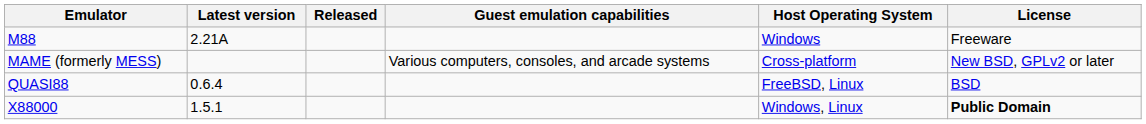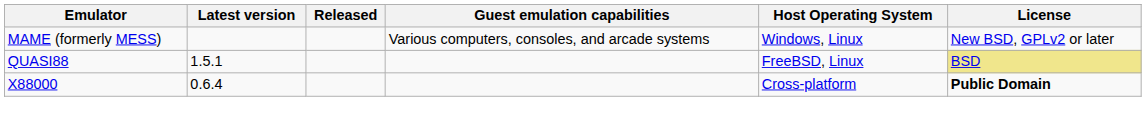 <table class="wikitable sortable" style="width:100%">
 <tr>
 <th>Emulator</th>
 <th>Latest version</th>
 <th>Released</th>
 <th>Guest emulation capabilities</th>
 <th>Host Operating System</th>
 <th>License</th>
 </tr>
 <tr>
-<td><a href='#'>M88</a></td>
-<td>2.21A</td>
-<td></td>
-<td></td>
-<td><a href='#'>Windows</a></td>
-<td>Freeware</td>
-</tr>
-<tr>
 <td><a href='#'>MAME</a> (formerly <a href='#'>MESS</a>)</td>
 <td></td>
 <td></td>
 <td>Various computers, consoles, and arcade systems</td>
-<td><a href='#'>Cross-platform</a></td>
+<td><a href='#'>Windows</a>, <a href='#'>Linux</a></td>
 <td><a href='#'>New BSD</a>, <a href='#'>GPLv2</a> or later</td>
 </tr>
 <tr>
 <td><a href='#'>QUASI88</a></td>
+<td>1.5.1</td>
+<td></td>
+<td></td>
+<td><a href='#'>FreeBSD</a>, <a href='#'>Linux</a></td>
+<td style="background: khaki;"><a href='#'>BSD</a></td>
+</tr>
+<tr>
+<td><a href='#'>X88000</a></td>
 <td>0.6.4</td>
 <td></td>
 <td></td>
-<td><a href='#'>FreeBSD</a>, <a href='#'>Linux</a></td>
-<td><a href='#'>BSD</a></td>
-</tr>
-<tr>
-<td><a href='#'>X88000</a></td>
-<td>1.5.1</td>
-<td></td>
-<td></td>
-<td><a href='#'>Windows</a>, <a href='#'>Linux</a></td>
+<td><a href='#'>Cross-platform</a></td>
 <td><strong>Public Domain</strong></td>
 </tr>
 </table>
